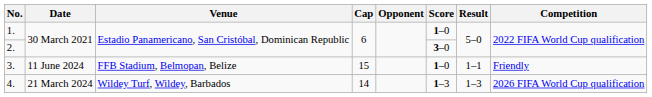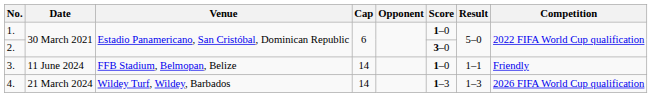 <table class="wikitable" style="font-size:90%;">
 <tr>
 <th>No.</th>
 <th>Date</th>
 <th>Venue</th>
 <th>Cap</th>
 <th>Opponent</th>
 <th>Score</th>
 <th>Result</th>
 <th>Competition</th>
 </tr>
 <tr>
 <td>1.</td>
 <td rowspan="2">30 March 2021</td>
 <td rowspan="2"><a href='#'>Estadio Panamericano</a>, <a href='#'>San Cristóbal</a>, Dominican Republic</td>
 <td rowspan="2" align=center>6</td>
 <td rowspan="2"></td>
 <td align=center><strong>1</strong>–0</td>
 <td align=center rowspan="2">5–0</td>
 <td rowspan="2"><a href='#'>2022 FIFA World Cup qualification</a></td>
 </tr>
 <tr>
 <td>2.</td>
 <td align=center><strong>3</strong>–0</td>
 </tr>
 <tr>
 <td>3.</td>
 <td>11 June 2024</td>
 <td><a href='#'>FFB Stadium</a>, <a href='#'>Belmopan</a>, Belize</td>
-<td align=center>15</td>
+<td align=center>14</td>
 <td></td>
 <td align=center><strong>1</strong>–0</td>
 <td align=center>1–1</td>
 <td><a href='#'>Friendly</a></td>
 </tr>
 <tr>
 <td>4.</td>
 <td>21 March 2024</td>
 <td><a href='#'>Wildey Turf</a>, <a href='#'>Wildey</a>, Barbados</td>
 <td align=center>14</td>
 <td></td>
 <td align=center><strong>1</strong>–3</td>
 <td align=center>1–3</td>
 <td><a href='#'>2026 FIFA World Cup qualification</a></td>
 </tr>
 </table>
